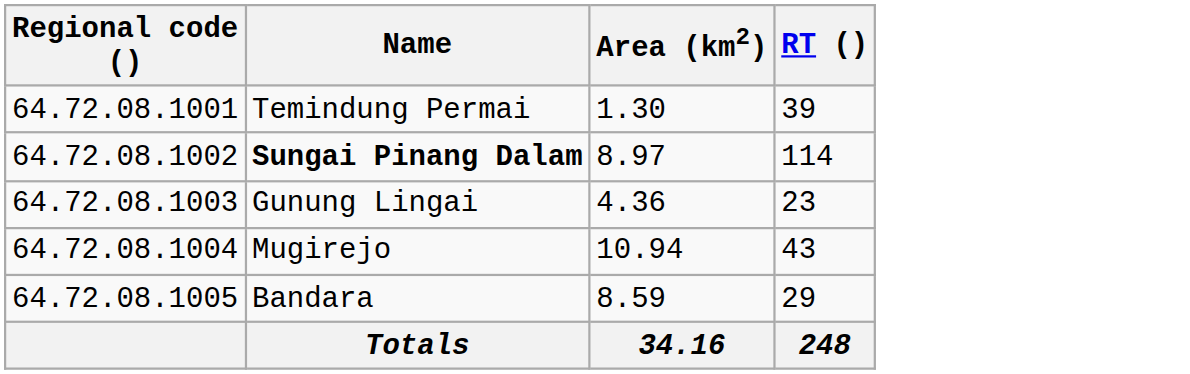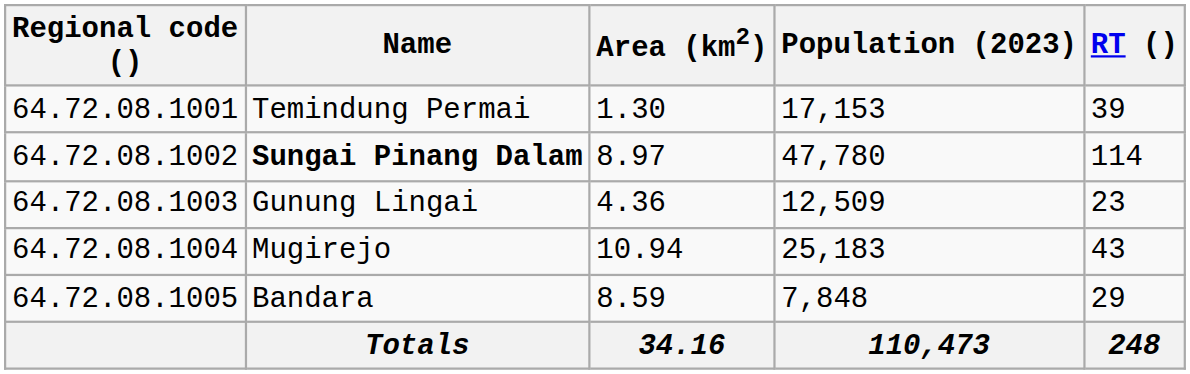 <table class="wikitable sortable">
 <tr>
 <th>Regional code<br>()</th>
 <th>Name</th>
 <th>Area (km<sup>2</sup>)</th>
+<th>Population (2023)</th>
 <th><a href='#'>RT</a> ()</th>
 </tr>
 <tr>
 <td>64.72.08.1001</td>
 <td>Temindung Permai</td>
 <td>1.30</td>
+<td>17,153</td>
 <td>39</td>
 </tr>
 <tr>
 <td>64.72.08.1002</td>
 <td><strong>Sungai Pinang Dalam</strong></td>
 <td>8.97</td>
+<td>47,780</td>
 <td>114</td>
 </tr>
 <tr>
 <td>64.72.08.1003</td>
 <td>Gunung Lingai</td>
 <td>4.36</td>
+<td>12,509</td>
 <td>23</td>
 </tr>
 <tr>
 <td>64.72.08.1004</td>
 <td>Mugirejo</td>
 <td>10.94</td>
+<td>25,183</td>
 <td>43</td>
 </tr>
 <tr>
 <td>64.72.08.1005</td>
 <td>Bandara</td>
 <td>8.59</td>
+<td>7,848</td>
 <td>29</td>
 </tr>
 <tr>
 <th></th>
 <th><em>Totals</em></th>
 <th><em>34.16</em></th>
+<th><em>110,473</em></th>
 <th><em>248</em></th>
 </tr>
 </table>
